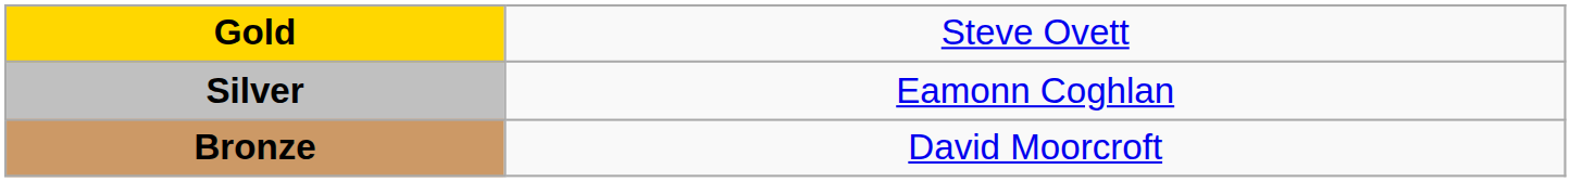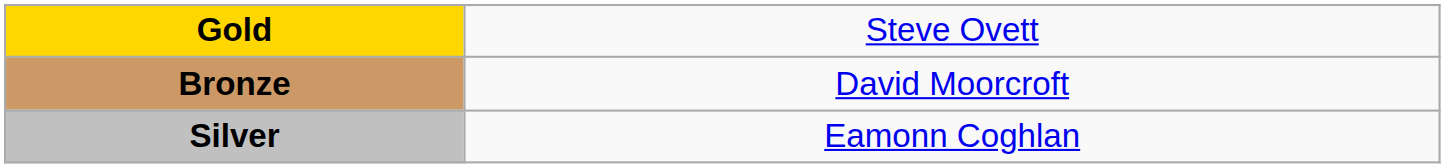 <table class="wikitable" style="text-align:center; " width="35%">
 <tr>
 <td bgcolor="gold"><strong>Gold</strong></td>
 <td><a href='#'>Steve Ovett</a><br>  <small><em></em></small></td>
 </tr>
 <tr>
+<td bgcolor="CC9966"><strong>Bronze</strong></td>
+<td><a href='#'>David Moorcroft</a><br>  <small><em></em></small></td>
+</tr>
+<tr>
 <td bgcolor="silver"><strong>Silver</strong></td>
 <td><a href='#'>Eamonn Coghlan</a><br>  <small><em></em></small></td>
 </tr>
-<tr>
-<td bgcolor="CC9966"><strong>Bronze</strong></td>
-<td><a href='#'>David Moorcroft</a><br>  <small><em></em></small></td>
-</tr>
 </table>
